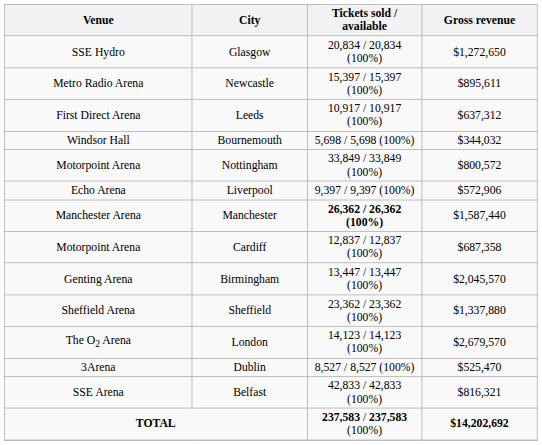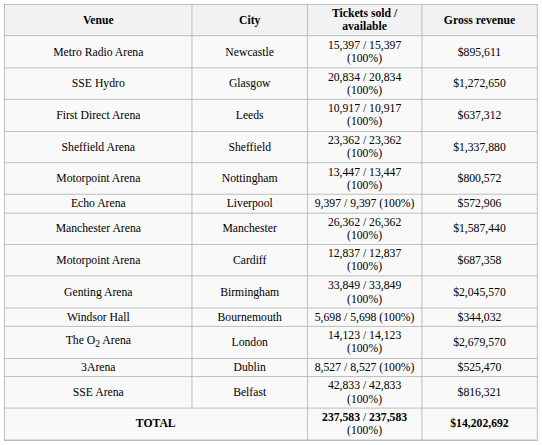 <table class="wikitable" style="text-align:center">
 <tr>
 <th style="width:250px;">Venue</th>
 <th style="width:150px;">City</th>
 <th style="width:150px;">Tickets sold / available</th>
 <th style="width:150px;">Gross revenue</th>
 </tr>
 <tr>
+<td>Metro Radio Arena</td>
+<td>Newcastle</td>
+<td>15,397 / 15,397 (100%)</td>
+<td>$895,611</td>
+</tr>
+<tr>
 <td>SSE Hydro</td>
 <td>Glasgow</td>
 <td>20,834 / 20,834 (100%)</td>
 <td>$1,272,650</td>
-</tr>
-<tr>
-<td>Metro Radio Arena</td>
-<td>Newcastle</td>
-<td>15,397 / 15,397 (100%)</td>
-<td>$895,611</td>
 </tr>
 <tr>
 <td>First Direct Arena</td>
 <td>Leeds</td>
 <td>10,917 / 10,917 (100%)</td>
 <td>$637,312</td>
 </tr>
 <tr>
-<td>Windsor Hall</td>
-<td>Bournemouth</td>
-<td>5,698 / 5,698 (100%)</td>
-<td>$344,032</td>
+<td>Sheffield Arena</td>
+<td>Sheffield</td>
+<td>23,362 / 23,362 (100%)</td>
+<td>$1,337,880</td>
 </tr>
 <tr>
 <td>Motorpoint Arena</td>
 <td>Nottingham</td>
-<td>33,849 / 33,849 (100%)</td>
+<td>13,447 / 13,447 (100%)</td>
 <td>$800,572</td>
 </tr>
 <tr>
 <td>Echo Arena</td>
 <td>Liverpool</td>
 <td>9,397 / 9,397 (100%)</td>
 <td>$572,906</td>
 </tr>
 <tr>
 <td>Manchester Arena</td>
 <td>Manchester</td>
-<td><strong>26,362 / 26,362 (100%)</strong></td>
+<td>26,362 / 26,362 (100%)</td>
 <td>$1,587,440</td>
 </tr>
 <tr>
 <td>Motorpoint Arena</td>
 <td>Cardiff</td>
 <td>12,837 / 12,837 (100%)</td>
 <td>$687,358</td>
 </tr>
 <tr>
 <td>Genting Arena</td>
 <td>Birmingham</td>
-<td>13,447 / 13,447 (100%)</td>
+<td>33,849 / 33,849 (100%)</td>
 <td>$2,045,570</td>
 </tr>
 <tr>
-<td>Sheffield Arena</td>
-<td>Sheffield</td>
-<td>23,362 / 23,362 (100%)</td>
-<td>$1,337,880</td>
+<td>Windsor Hall</td>
+<td>Bournemouth</td>
+<td>5,698 / 5,698 (100%)</td>
+<td>$344,032</td>
 </tr>
 <tr>
 <td>The O<sub>2</sub> Arena</td>
 <td>London</td>
 <td>14,123 / 14,123 (100%)</td>
 <td>$2,679,570</td>
 </tr>
 <tr>
 <td>3Arena</td>
 <td>Dublin</td>
 <td>8,527 / 8,527 (100%)</td>
 <td>$525,470</td>
 </tr>
 <tr>
 <td>SSE Arena</td>
 <td>Belfast</td>
 <td>42,833 / 42,833 (100%)</td>
 <td>$816,321</td>
 </tr>
 <tr>
 <td colspan="2"><strong>TOTAL</strong></td>
 <td><strong>237,583</strong> / <strong>237,583</strong> (100%)</td>
 <td><strong>$14,202,692</strong></td>
 </tr>
 <tr>
 </tr>
 </table>
